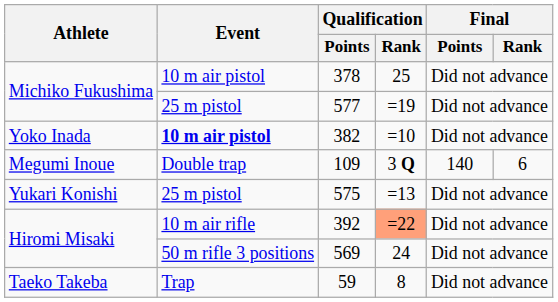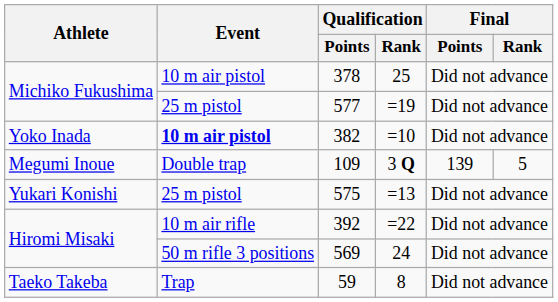 <table class="wikitable" style="font-size:90%">
 <tr>
 <th rowspan="2">Athlete</th>
 <th rowspan="2">Event</th>
 <th colspan=2>Qualification</th>
 <th colspan=2>Final</th>
 </tr>
 <tr style="font-size:95%">
 <th>Points</th>
 <th>Rank</th>
 <th>Points</th>
 <th>Rank</th>
 </tr>
 <tr align=center>
 <td align=left rowspan=2><a href='#'>Michiko Fukushima</a></td>
 <td align=left><a href='#'>10 m air pistol</a></td>
 <td>378</td>
 <td>25</td>
 <td colspan=2>Did not advance</td>
 </tr>
 <tr align=center>
 <td align=left><a href='#'>25 m pistol</a></td>
 <td>577</td>
 <td>=19</td>
 <td colspan=2>Did not advance</td>
 </tr>
 <tr align=center>
 <td align=left><a href='#'>Yoko Inada</a></td>
 <td align=left><strong><a href='#'>10 m air pistol</a></strong></td>
 <td>382</td>
 <td>=10</td>
 <td colspan=2>Did not advance</td>
 </tr>
 <tr align=center>
 <td align=left><a href='#'>Megumi Inoue</a></td>
 <td align=left><a href='#'>Double trap</a></td>
 <td>109</td>
 <td>3 <strong>Q</strong></td>
-<td>140</td>
-<td>6</td>
+<td>139</td>
+<td>5</td>
 </tr>
 <tr align=center>
 <td align=left><a href='#'>Yukari Konishi</a></td>
 <td align=left><a href='#'>25 m pistol</a></td>
 <td>575</td>
 <td>=13</td>
 <td colspan=2>Did not advance</td>
 </tr>
 <tr align=center>
 <td align=left rowspan=2><a href='#'>Hiromi Misaki</a></td>
 <td align=left><a href='#'>10 m air rifle</a></td>
 <td>392</td>
-<td style="background: lightsalmon;">=22</td>
+<td>=22</td>
 <td colspan=2>Did not advance</td>
 </tr>
 <tr align=center>
 <td align=left><a href='#'>50 m rifle 3 positions</a></td>
 <td>569</td>
 <td>24</td>
 <td colspan=2>Did not advance</td>
 </tr>
 <tr align=center>
 <td align=left><a href='#'>Taeko Takeba</a></td>
 <td align=left><a href='#'>Trap</a></td>
 <td>59</td>
 <td>8</td>
 <td colspan=2>Did not advance</td>
 </tr>
 </table>
